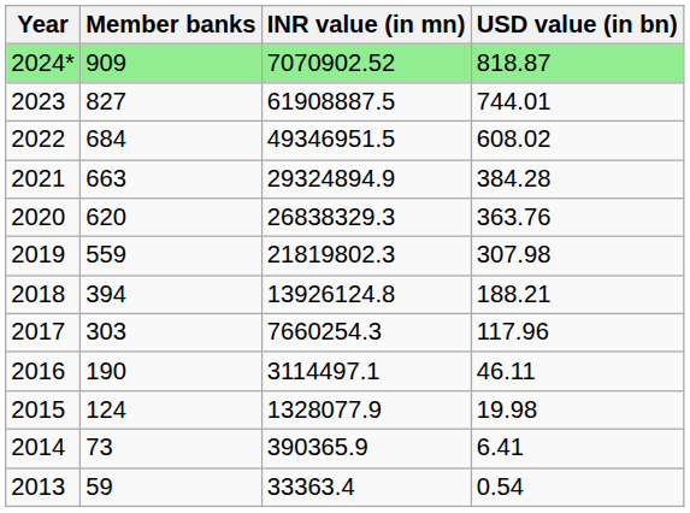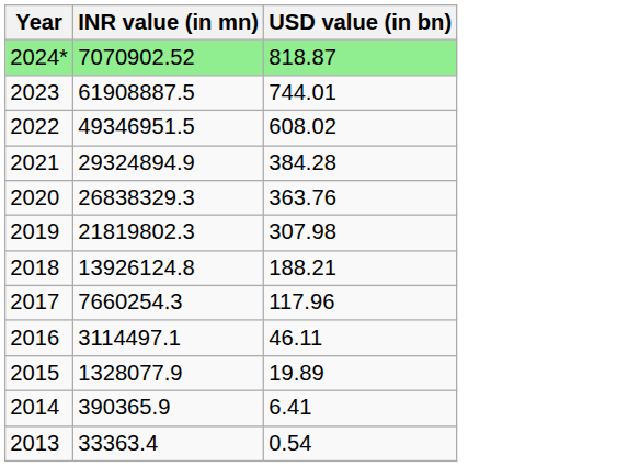 <table class="wikitable">
 <tr>
 <th>Year</th>
-<th>Member banks</th>
 <th>INR value (in mn)</th>
 <th>USD value (in bn)</th>
 </tr>
 <tr>
 <td style="background-color: lightgreen;">2024*</td>
-<td style="background-color: lightgreen;">909</td>
 <td style="background-color: lightgreen;">7070902.52</td>
 <td style="background-color: lightgreen;">818.87</td>
 </tr>
 <tr>
 <td>2023</td>
-<td>827</td>
 <td>61908887.5</td>
 <td>744.01</td>
 </tr>
 <tr>
 <td>2022</td>
-<td>684</td>
 <td>49346951.5</td>
 <td>608.02</td>
 </tr>
 <tr>
 <td>2021</td>
-<td>663</td>
 <td>29324894.9</td>
 <td>384.28</td>
 </tr>
 <tr>
 <td>2020</td>
-<td>620</td>
 <td>26838329.3</td>
 <td>363.76</td>
 </tr>
 <tr>
 <td>2019</td>
-<td>559</td>
 <td>21819802.3</td>
 <td>307.98</td>
 </tr>
 <tr>
 <td>2018</td>
-<td>394</td>
 <td>13926124.8</td>
 <td>188.21</td>
 </tr>
 <tr>
 <td>2017</td>
-<td>303</td>
 <td>7660254.3</td>
 <td>117.96</td>
 </tr>
 <tr>
 <td>2016</td>
-<td>190</td>
 <td>3114497.1</td>
 <td>46.11</td>
 </tr>
 <tr>
 <td>2015</td>
-<td>124</td>
 <td>1328077.9</td>
-<td>19.98</td>
+<td>19.89</td>
 </tr>
 <tr>
 <td>2014</td>
-<td>73</td>
 <td>390365.9</td>
 <td>6.41</td>
 </tr>
 <tr>
 <td>2013</td>
-<td>59</td>
 <td>33363.4</td>
 <td>0.54</td>
 </tr>
 </table>
